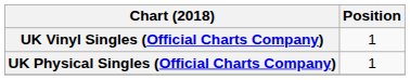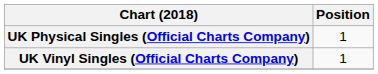 <table class="wikitable plainrowheaders sortable" style="text-align:center">
 <tr>
 <th scope="col">Chart (2018)</th>
 <th scope="col">Position</th>
 </tr>
 <tr>
-<th scope="row">UK Vinyl Singles (<a href='#'>Official Charts Company</a>)</th>
+<th scope="row">UK Physical Singles (<a href='#'>Official Charts Company</a>)</th>
 <td>1</td>
 </tr>
 <tr>
-<th scope="row">UK Physical Singles (<a href='#'>Official Charts Company</a>)</th>
+<th scope="row">UK Vinyl Singles (<a href='#'>Official Charts Company</a>)</th>
 <td>1</td>
 </tr>
 <tr>
 </tr>
 </table>
